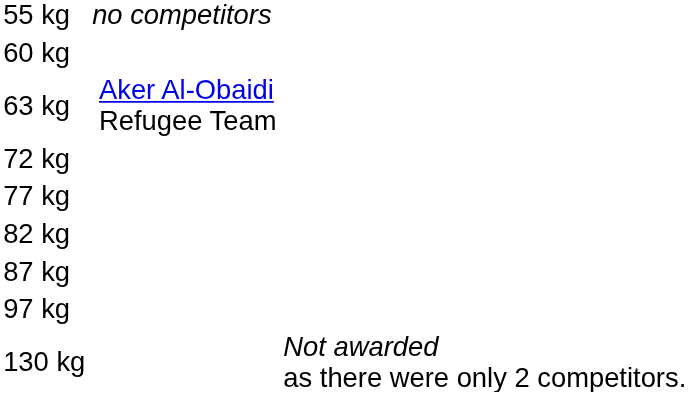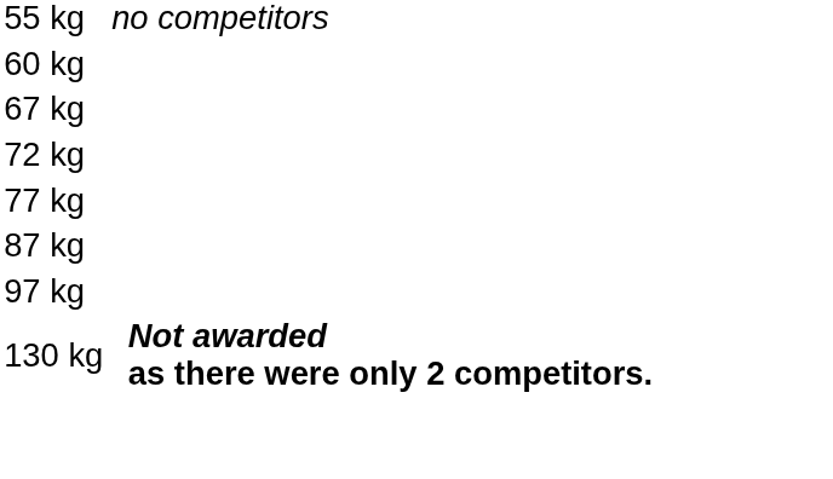 <table>
 <tr>
 <td>55 kg</td>
 <td colspan=3><em>no competitors</em></td>
 </tr>
 <tr>
 <td>60 kg<br></td>
 <td></td>
 <td></td>
 <td></td>
 </tr>
 <tr>
-<td>63 kg<br></td>
+<td>67 kg<br></td>
 <td></td>
-<td><a href='#'>Aker Al-Obaidi</a><br> Refugee Team</td>
+<td></td>
 <td></td>
 </tr>
 <tr>
 <td>72 kg<br></td>
 <td></td>
 <td></td>
 <td></td>
 </tr>
 <tr>
 <td>77 kg<br></td>
-<td></td>
-<td></td>
-<td></td>
-</tr>
-<tr>
-<td>82 kg<br></td>
 <td></td>
 <td></td>
 <td></td>
 </tr>
 <tr>
 <td>87 kg<br></td>
 <td></td>
 <td></td>
 <td></td>
 </tr>
 <tr>
 <td>97 kg<br></td>
 <td></td>
 <td></td>
 <td></td>
 </tr>
 <tr>
 <td>130 kg<br></td>
 <td></td>
 <td></td>
-<td><em>Not awarded</em><br><span>as there were only 2 competitors.</span></td>
+<td><strong><em>Not awarded</em><br><span>as there were only 2 competitors.</span></strong></td>
 </tr>
 </table>
